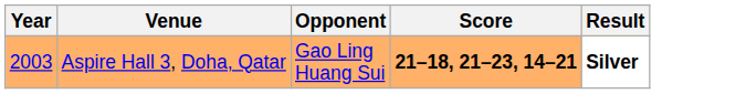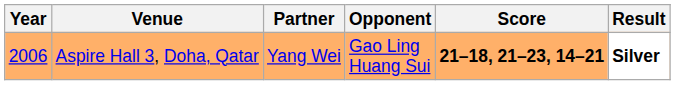 <table class="sortable wikitable" style="font-size: 90%;">
 <tr>
 <th>Year</th>
 <th>Venue</th>
+<th>Partner</th>
 <th>Opponent</th>
 <th>Score</th>
 <th>Result</th>
 </tr>
 <tr style="background:#FFB069">
-<td align="center"><a href='#'>2003</a></td>
+<td align="center"><a href='#'>2006</a></td>
 <td align="left"><a href='#'>Aspire Hall 3</a>, <a href='#'>Doha, Qatar</a></td>
+<td align="left"> <a href='#'>Yang Wei</a></td>
 <td align="left"> <a href='#'>Gao Ling</a> <br>  <a href='#'>Huang Sui</a></td>
 <td align="left"><strong>21–18, 21–23, 14–21</strong></td>
 <td style="text-align:left; background:white"> <strong>Silver</strong></td>
 </tr>
 </table>
